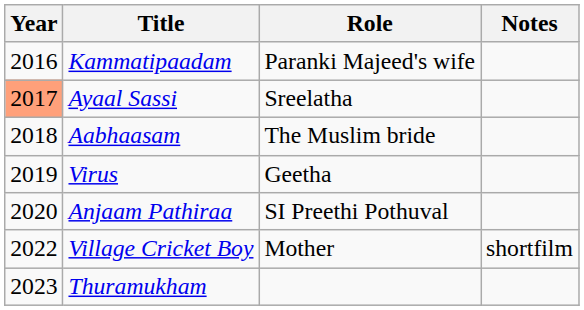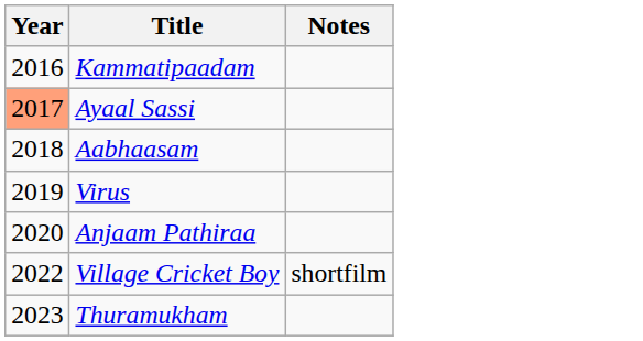 <table class="wikitable sortable">
 <tr>
 <th>Year</th>
 <th>Title</th>
-<th>Role</th>
 <th>Notes</th>
 </tr>
 <tr>
 <td>2016</td>
 <td><em><a href='#'>Kammatipaadam</a></em></td>
-<td>Paranki Majeed's wife</td>
 <td></td>
 </tr>
 <tr>
 <td style="background: lightsalmon;">2017</td>
 <td><em><a href='#'>Ayaal Sassi</a></em></td>
-<td>Sreelatha</td>
 <td></td>
 </tr>
 <tr>
 <td>2018</td>
 <td><em><a href='#'>Aabhaasam</a></em></td>
-<td>The Muslim bride</td>
 <td></td>
 </tr>
 <tr>
 <td>2019</td>
 <td><em><a href='#'>Virus</a></em></td>
-<td>Geetha</td>
 <td></td>
 </tr>
 <tr>
 <td>2020</td>
 <td><em><a href='#'>Anjaam Pathiraa</a></em></td>
-<td>SI Preethi Pothuval</td>
 <td></td>
 </tr>
 <tr>
 <td>2022</td>
 <td><em><a href='#'>Village Cricket Boy</a></em></td>
-<td>Mother</td>
 <td>shortfilm</td>
 </tr>
 <tr>
 <td>2023</td>
 <td><em><a href='#'>Thuramukham</a></em></td>
 <td></td>
-<td></td>
 </tr>
 </table>
